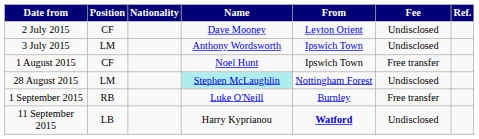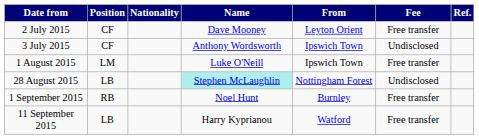 <table class="wikitable" style="text-align:center; font-size:90%; ">
 <tr>
 <th style="background:#000077; color:#FFFFFF; width:110px;">Date from</th>
 <th style="background:#000077; color:#FFFFFF; width:50px;">Position</th>
 <th style="background:#000077; color:#FFFFFF; width:50px;">Nationality</th>
 <th style="background:#000077; color:#FFFFFF; width:150px;">Name</th>
 <th style="background:#000077; color:#FFFFFF; width:110px;">From</th>
 <th style="background:#000077; color:#FFFFFF; width:100px;">Fee</th>
 <th style="background:#000077; color:#FFFFFF; width:25px;">Ref.</th>
 </tr>
 <tr>
 <td>2 July 2015</td>
 <td>CF</td>
 <td></td>
 <td><a href='#'>Dave Mooney</a></td>
 <td><a href='#'>Leyton Orient</a></td>
-<td>Undisclosed</td>
+<td>Free transfer</td>
 <td></td>
 </tr>
 <tr>
 <td>3 July 2015</td>
-<td>LM</td>
+<td>CF</td>
 <td></td>
 <td><a href='#'>Anthony Wordsworth</a></td>
 <td><a href='#'>Ipswich Town</a></td>
 <td>Undisclosed</td>
 <td></td>
 </tr>
 <tr>
 <td>1 August 2015</td>
-<td>CF</td>
+<td>LM</td>
 <td></td>
-<td><a href='#'>Noel Hunt</a></td>
+<td><a href='#'>Luke O'Neill</a></td>
 <td>Ipswich Town</td>
 <td>Free transfer</td>
 <td></td>
 </tr>
 <tr>
 <td>28 August 2015</td>
-<td>LM</td>
+<td>LB</td>
 <td></td>
 <td style="background: paleturquoise;"><a href='#'>Stephen McLaughlin</a></td>
 <td><a href='#'>Nottingham Forest</a></td>
 <td>Undisclosed</td>
 <td></td>
 </tr>
 <tr>
 <td>1 September 2015</td>
 <td>RB</td>
 <td></td>
-<td><a href='#'>Luke O'Neill</a></td>
+<td><a href='#'>Noel Hunt</a></td>
 <td><a href='#'>Burnley</a></td>
 <td>Free transfer</td>
 <td></td>
 </tr>
 <tr>
 <td>11 September 2015</td>
 <td>LB</td>
 <td></td>
 <td>Harry Kyprianou</td>
-<td><strong><a href='#'>Watford</a></strong></td>
-<td>Undisclosed</td>
+<td><a href='#'>Watford</a></td>
+<td>Free transfer</td>
 <td></td>
 </tr>
 </table>
